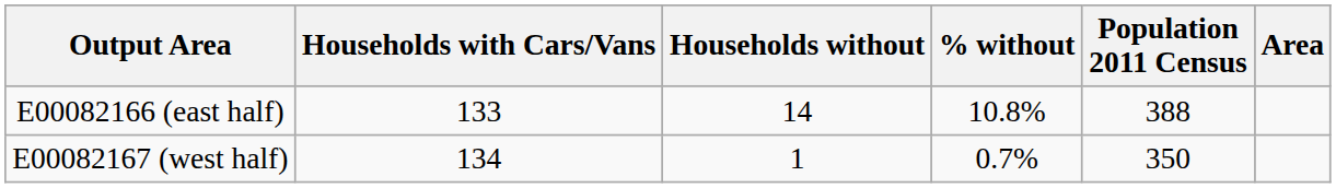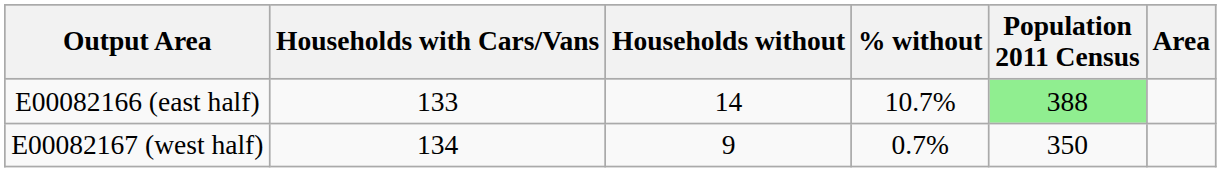 <table class = wikitable>
 <tr>
 <th>Output Area</th>
 <th>Households with Cars/Vans</th>
 <th>Households without</th>
 <th>% without</th>
 <th>Population<br>2011 Census</th>
 <th>Area</th>
 </tr>
 <tr Align=center>
 <td>E00082166 (east half)</td>
 <td>133</td>
 <td>14</td>
-<td>10.8%</td>
-<td>388</td>
+<td>10.7%</td>
+<td style="background: lightgreen;">388</td>
 <td></td>
 </tr>
 <tr Align=center>
 <td>E00082167 (west half)</td>
 <td>134</td>
-<td>1</td>
+<td>9</td>
 <td>0.7%</td>
 <td>350</td>
 <td></td>
 </tr>
 </table>
